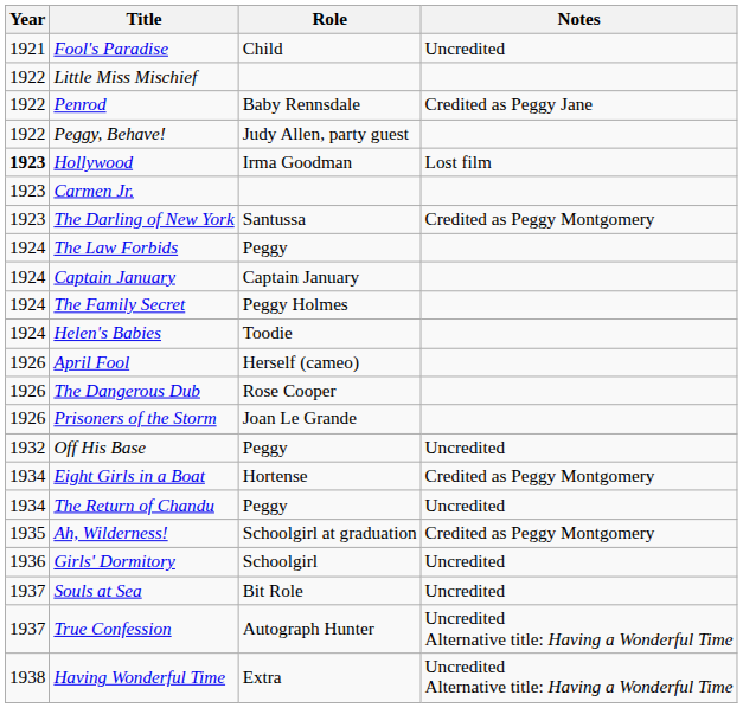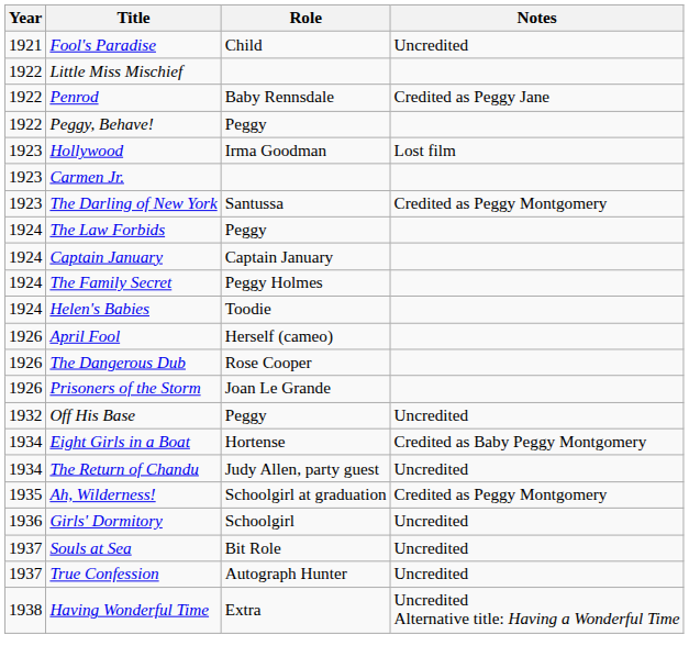 <table class="wikitable sortable">
 <tr>
 <th>Year</th>
 <th>Title</th>
 <th>Role</th>
 <th class="unsortable">Notes</th>
 </tr>
 <tr>
 <td>1921</td>
 <td><em><a href='#'>Fool's Paradise</a></em></td>
 <td>Child</td>
 <td>Uncredited</td>
 </tr>
 <tr>
 <td>1922</td>
 <td><em>Little Miss Mischief</em></td>
 <td></td>
 <td></td>
 </tr>
 <tr>
 <td>1922</td>
 <td><em><a href='#'>Penrod</a></em></td>
 <td>Baby Rennsdale</td>
 <td>Credited as Peggy Jane</td>
 </tr>
 <tr>
 <td>1922</td>
 <td><em>Peggy, Behave!</em></td>
-<td>Judy Allen, party guest</td>
+<td>Peggy</td>
 <td></td>
 </tr>
 <tr>
-<td><strong>1923</strong></td>
+<td>1923</td>
 <td><em><a href='#'>Hollywood</a></em></td>
 <td>Irma Goodman</td>
 <td>Lost film</td>
 </tr>
 <tr>
 <td>1923</td>
 <td><em><a href='#'>Carmen Jr.</a></em></td>
 <td></td>
 <td></td>
 </tr>
 <tr>
 <td>1923</td>
 <td><em><a href='#'>The Darling of New York</a></em></td>
 <td>Santussa</td>
 <td>Credited as Peggy Montgomery</td>
 </tr>
 <tr>
 <td>1924</td>
 <td><em><a href='#'>The Law Forbids</a></em></td>
 <td>Peggy</td>
 <td></td>
 </tr>
 <tr>
 <td>1924</td>
 <td><em><a href='#'>Captain January</a></em></td>
 <td>Captain January</td>
 <td></td>
 </tr>
 <tr>
 <td>1924</td>
 <td><em><a href='#'>The Family Secret</a></em></td>
 <td>Peggy Holmes</td>
 <td></td>
 </tr>
 <tr>
 <td>1924</td>
 <td><em><a href='#'>Helen's Babies</a></em></td>
 <td>Toodie</td>
 <td></td>
 </tr>
 <tr>
 <td>1926</td>
 <td><em><a href='#'>April Fool</a></em></td>
 <td>Herself (cameo)</td>
 <td></td>
 </tr>
 <tr>
 <td>1926</td>
 <td><em><a href='#'>The Dangerous Dub</a></em></td>
 <td>Rose Cooper</td>
 <td></td>
 </tr>
 <tr>
 <td>1926</td>
 <td><em><a href='#'>Prisoners of the Storm</a></em></td>
 <td>Joan Le Grande</td>
 <td></td>
 </tr>
 <tr>
 <td>1932</td>
 <td><em>Off His Base</em></td>
 <td>Peggy</td>
 <td>Uncredited</td>
 </tr>
 <tr>
 <td>1934</td>
 <td><em><a href='#'>Eight Girls in a Boat</a></em></td>
 <td>Hortense</td>
-<td>Credited as Peggy Montgomery</td>
+<td>Credited as Baby Peggy Montgomery</td>
 </tr>
 <tr>
 <td>1934</td>
 <td><em><a href='#'>The Return of Chandu</a></em></td>
-<td>Peggy</td>
+<td>Judy Allen, party guest</td>
 <td>Uncredited</td>
 </tr>
 <tr>
 <td>1935</td>
 <td><em><a href='#'>Ah, Wilderness!</a></em></td>
 <td>Schoolgirl at graduation</td>
 <td>Credited as Peggy Montgomery</td>
 </tr>
 <tr>
 <td>1936</td>
 <td><em><a href='#'>Girls' Dormitory</a></em></td>
 <td>Schoolgirl</td>
 <td>Uncredited</td>
 </tr>
 <tr>
 <td>1937</td>
 <td><em><a href='#'>Souls at Sea</a></em></td>
 <td>Bit Role</td>
 <td>Uncredited</td>
 </tr>
 <tr>
 <td>1937</td>
 <td><em><a href='#'>True Confession</a></em></td>
 <td>Autograph Hunter</td>
-<td>Uncredited<br>Alternative title: <em>Having a Wonderful Time</em></td>
+<td>Uncredited</td>
 </tr>
 <tr>
 <td>1938</td>
 <td><em><a href='#'>Having Wonderful Time</a></em></td>
 <td>Extra</td>
 <td>Uncredited<br>Alternative title: <em>Having a Wonderful Time</em></td>
 </tr>
 </table>
